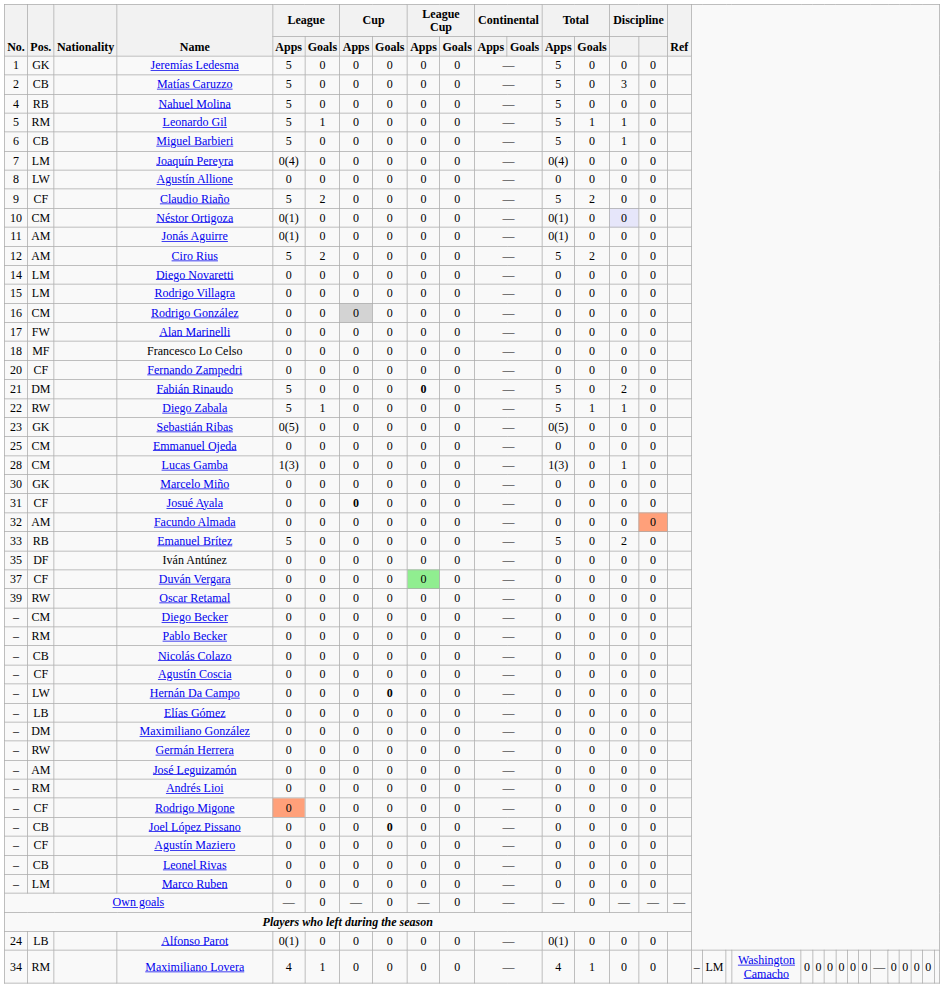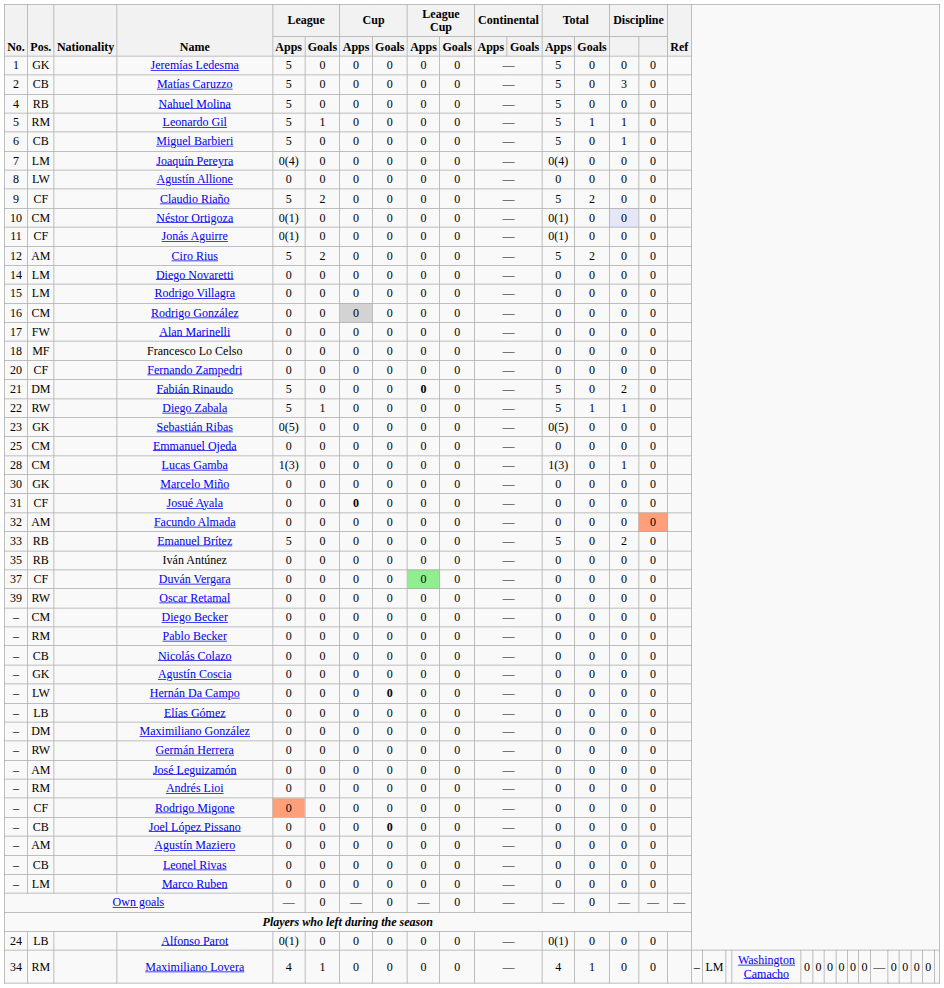 <table class="wikitable" style="text-align:center">
 <tr>
 <th rowspan="2" valign="bottom">No.</th>
 <th rowspan="2" valign="bottom">Pos.</th>
 <th rowspan="2" valign="bottom">Nationality</th>
 <th rowspan="2" valign="bottom" width="200">Name</th>
 <th colspan="2" width="85">League</th>
 <th colspan="2" width="85">Cup</th>
 <th colspan="2" width="85">League Cup</th>
 <th colspan="2" width="85">Continental</th>
 <th colspan="2" width="85">Total</th>
 <th colspan="2" width="85">Discipline</th>
 <th rowspan="2" valign="bottom">Ref</th>
 </tr>
 <tr>
 <th>Apps</th>
 <th>Goals</th>
 <th>Apps</th>
 <th>Goals</th>
 <th>Apps</th>
 <th>Goals</th>
 <th>Apps</th>
 <th>Goals</th>
 <th>Apps</th>
 <th>Goals</th>
 <th></th>
 <th></th>
 </tr>
 <tr>
 <td align="center">1</td>
 <td align="center">GK</td>
 <td align="center"></td>
 <td align="center"><a href='#'>Jeremías Ledesma</a></td>
 <td>5</td>
 <td>0</td>
 <td>0</td>
 <td>0</td>
 <td>0</td>
 <td>0</td>
 <td colspan="2">—</td>
 <td>5</td>
 <td>0</td>
 <td>0</td>
 <td>0</td>
 <td></td>
 </tr>
 <tr>
 <td align="center">2</td>
 <td align="center">CB</td>
 <td align="center"></td>
 <td align="center"><a href='#'>Matías Caruzzo</a></td>
 <td>5</td>
 <td>0</td>
 <td>0</td>
 <td>0</td>
 <td>0</td>
 <td>0</td>
 <td colspan="2">—</td>
 <td>5</td>
 <td>0</td>
 <td>3</td>
 <td>0</td>
 <td></td>
 </tr>
 <tr>
 <td align="center">4</td>
 <td align="center">RB</td>
 <td align="center"></td>
 <td align="center"><a href='#'>Nahuel Molina</a></td>
 <td>5</td>
 <td>0</td>
 <td>0</td>
 <td>0</td>
 <td>0</td>
 <td>0</td>
 <td colspan="2">—</td>
 <td>5</td>
 <td>0</td>
 <td>0</td>
 <td>0</td>
 <td></td>
 </tr>
 <tr>
 <td align="center">5</td>
 <td align="center">RM</td>
 <td align="center"></td>
 <td align="center"><a href='#'>Leonardo Gil</a></td>
 <td>5</td>
 <td>1</td>
 <td>0</td>
 <td>0</td>
 <td>0</td>
 <td>0</td>
 <td colspan="2">—</td>
 <td>5</td>
 <td>1</td>
 <td>1</td>
 <td>0</td>
 <td></td>
 </tr>
 <tr>
 <td align="center">6</td>
 <td align="center">CB</td>
 <td align="center"></td>
 <td align="center"><a href='#'>Miguel Barbieri</a></td>
 <td>5</td>
 <td>0</td>
 <td>0</td>
 <td>0</td>
 <td>0</td>
 <td>0</td>
 <td colspan="2">—</td>
 <td>5</td>
 <td>0</td>
 <td>1</td>
 <td>0</td>
 <td></td>
 </tr>
 <tr>
 <td align="center">7</td>
 <td align="center">LM</td>
 <td align="center"></td>
 <td align="center"><a href='#'>Joaquín Pereyra</a></td>
 <td>0(4)</td>
 <td>0</td>
 <td>0</td>
 <td>0</td>
 <td>0</td>
 <td>0</td>
 <td colspan="2">—</td>
 <td>0(4)</td>
 <td>0</td>
 <td>0</td>
 <td>0</td>
 <td></td>
 </tr>
 <tr>
 <td align="center">8</td>
 <td align="center">LW</td>
 <td align="center"></td>
 <td align="center"><a href='#'>Agustín Allione</a></td>
 <td>0</td>
 <td>0</td>
 <td>0</td>
 <td>0</td>
 <td>0</td>
 <td>0</td>
 <td colspan="2">—</td>
 <td>0</td>
 <td>0</td>
 <td>0</td>
 <td>0</td>
 <td></td>
 </tr>
 <tr>
 <td align="center">9</td>
 <td align="center">CF</td>
 <td align="center"></td>
 <td align="center"><a href='#'>Claudio Riaño</a></td>
 <td>5</td>
 <td>2</td>
 <td>0</td>
 <td>0</td>
 <td>0</td>
 <td>0</td>
 <td colspan="2">—</td>
 <td>5</td>
 <td>2</td>
 <td>0</td>
 <td>0</td>
 <td></td>
 </tr>
 <tr>
 <td align="center">10</td>
 <td align="center">CM</td>
 <td align="center"></td>
 <td align="center"><a href='#'>Néstor Ortigoza</a></td>
 <td>0(1)</td>
 <td>0</td>
 <td>0</td>
 <td>0</td>
 <td>0</td>
 <td>0</td>
 <td colspan="2">—</td>
 <td>0(1)</td>
 <td>0</td>
 <td style="background: lavender;">0</td>
 <td>0</td>
 <td></td>
 </tr>
 <tr>
 <td align="center">11</td>
-<td align="center">AM</td>
+<td align="center">CF</td>
 <td align="center"></td>
 <td align="center"><a href='#'>Jonás Aguirre</a></td>
 <td>0(1)</td>
 <td>0</td>
 <td>0</td>
 <td>0</td>
 <td>0</td>
 <td>0</td>
 <td colspan="2">—</td>
 <td>0(1)</td>
 <td>0</td>
 <td>0</td>
 <td>0</td>
 <td></td>
 </tr>
 <tr>
 <td align="center">12</td>
 <td align="center">AM</td>
 <td align="center"></td>
 <td align="center"><a href='#'>Ciro Rius</a></td>
 <td>5</td>
 <td>2</td>
 <td>0</td>
 <td>0</td>
 <td>0</td>
 <td>0</td>
 <td colspan="2">—</td>
 <td>5</td>
 <td>2</td>
 <td>0</td>
 <td>0</td>
 <td></td>
 </tr>
 <tr>
 <td align="center">14</td>
 <td align="center">LM</td>
 <td align="center"></td>
 <td align="center"><a href='#'>Diego Novaretti</a></td>
 <td>0</td>
 <td>0</td>
 <td>0</td>
 <td>0</td>
 <td>0</td>
 <td>0</td>
 <td colspan="2">—</td>
 <td>0</td>
 <td>0</td>
 <td>0</td>
 <td>0</td>
 <td></td>
 </tr>
 <tr>
 <td align="center">15</td>
 <td align="center">LM</td>
 <td align="center"></td>
 <td align="center"><a href='#'>Rodrigo Villagra</a></td>
 <td>0</td>
 <td>0</td>
 <td>0</td>
 <td>0</td>
 <td>0</td>
 <td>0</td>
 <td colspan="2">—</td>
 <td>0</td>
 <td>0</td>
 <td>0</td>
 <td>0</td>
 <td></td>
 </tr>
 <tr>
 <td align="center">16</td>
 <td align="center">CM</td>
 <td align="center"></td>
 <td align="center"><a href='#'>Rodrigo González</a></td>
 <td>0</td>
 <td>0</td>
 <td style="background: lightgrey;">0</td>
 <td>0</td>
 <td>0</td>
 <td>0</td>
 <td colspan="2">—</td>
 <td>0</td>
 <td>0</td>
 <td>0</td>
 <td>0</td>
 <td></td>
 </tr>
 <tr>
 <td align="center">17</td>
 <td align="center">FW</td>
 <td align="center"></td>
 <td align="center"><a href='#'>Alan Marinelli</a></td>
 <td>0</td>
 <td>0</td>
 <td>0</td>
 <td>0</td>
 <td>0</td>
 <td>0</td>
 <td colspan="2">—</td>
 <td>0</td>
 <td>0</td>
 <td>0</td>
 <td>0</td>
 <td></td>
 </tr>
 <tr>
 <td align="center">18</td>
 <td align="center">MF</td>
 <td align="center"></td>
 <td align="center">Francesco Lo Celso</td>
 <td>0</td>
 <td>0</td>
 <td>0</td>
 <td>0</td>
 <td>0</td>
 <td>0</td>
 <td colspan="2">—</td>
 <td>0</td>
 <td>0</td>
 <td>0</td>
 <td>0</td>
 <td></td>
 </tr>
 <tr>
 <td align="center">20</td>
 <td align="center">CF</td>
 <td align="center"></td>
 <td align="center"><a href='#'>Fernando Zampedri</a></td>
 <td>0</td>
 <td>0</td>
 <td>0</td>
 <td>0</td>
 <td>0</td>
 <td>0</td>
 <td colspan="2">—</td>
 <td>0</td>
 <td>0</td>
 <td>0</td>
 <td>0</td>
 <td></td>
 </tr>
 <tr>
 <td align="center">21</td>
 <td align="center">DM</td>
 <td align="center"></td>
 <td align="center"><a href='#'>Fabián Rinaudo</a></td>
 <td>5</td>
 <td>0</td>
 <td>0</td>
 <td>0</td>
 <td><strong>0</strong></td>
 <td>0</td>
 <td colspan="2">—</td>
 <td>5</td>
 <td>0</td>
 <td>2</td>
 <td>0</td>
 <td></td>
 </tr>
 <tr>
 <td align="center">22</td>
 <td align="center">RW</td>
 <td align="center"></td>
 <td align="center"><a href='#'>Diego Zabala</a></td>
 <td>5</td>
 <td>1</td>
 <td>0</td>
 <td>0</td>
 <td>0</td>
 <td>0</td>
 <td colspan="2">—</td>
 <td>5</td>
 <td>1</td>
 <td>1</td>
 <td>0</td>
 <td></td>
 </tr>
 <tr>
 <td align="center">23</td>
 <td align="center">GK</td>
 <td align="center"></td>
 <td align="center"><a href='#'>Sebastián Ribas</a></td>
 <td>0(5)</td>
 <td>0</td>
 <td>0</td>
 <td>0</td>
 <td>0</td>
 <td>0</td>
 <td colspan="2">—</td>
 <td>0(5)</td>
 <td>0</td>
 <td>0</td>
 <td>0</td>
 <td></td>
 </tr>
 <tr>
 <td align="center">25</td>
 <td align="center">CM</td>
 <td align="center"></td>
 <td align="center"><a href='#'>Emmanuel Ojeda</a></td>
 <td>0</td>
 <td>0</td>
 <td>0</td>
 <td>0</td>
 <td>0</td>
 <td>0</td>
 <td colspan="2">—</td>
 <td>0</td>
 <td>0</td>
 <td>0</td>
 <td>0</td>
 <td></td>
 </tr>
 <tr>
 <td align="center">28</td>
 <td align="center">CM</td>
 <td align="center"></td>
 <td align="center"><a href='#'>Lucas Gamba</a></td>
 <td>1(3)</td>
 <td>0</td>
 <td>0</td>
 <td>0</td>
 <td>0</td>
 <td>0</td>
 <td colspan="2">—</td>
 <td>1(3)</td>
 <td>0</td>
 <td>1</td>
 <td>0</td>
 <td></td>
 </tr>
 <tr>
 <td align="center">30</td>
 <td align="center">GK</td>
 <td align="center"></td>
 <td align="center"><a href='#'>Marcelo Miño</a></td>
 <td>0</td>
 <td>0</td>
 <td>0</td>
 <td>0</td>
 <td>0</td>
 <td>0</td>
 <td colspan="2">—</td>
 <td>0</td>
 <td>0</td>
 <td>0</td>
 <td>0</td>
 <td></td>
 </tr>
 <tr>
 <td align="center">31</td>
 <td align="center">CF</td>
 <td align="center"></td>
 <td align="center"><a href='#'>Josué Ayala</a></td>
 <td>0</td>
 <td>0</td>
 <td><strong>0</strong></td>
 <td>0</td>
 <td>0</td>
 <td>0</td>
 <td colspan="2">—</td>
 <td>0</td>
 <td>0</td>
 <td>0</td>
 <td>0</td>
 <td></td>
 </tr>
 <tr>
 <td align="center">32</td>
 <td align="center">AM</td>
 <td align="center"></td>
 <td align="center"><a href='#'>Facundo Almada</a></td>
 <td>0</td>
 <td>0</td>
 <td>0</td>
 <td>0</td>
 <td>0</td>
 <td>0</td>
 <td colspan="2">—</td>
 <td>0</td>
 <td>0</td>
 <td>0</td>
 <td style="background: lightsalmon;">0</td>
 <td></td>
 </tr>
 <tr>
 <td align="center">33</td>
 <td align="center">RB</td>
 <td align="center"></td>
 <td align="center"><a href='#'>Emanuel Brítez</a></td>
 <td>5</td>
 <td>0</td>
 <td>0</td>
 <td>0</td>
 <td>0</td>
 <td>0</td>
 <td colspan="2">—</td>
 <td>5</td>
 <td>0</td>
 <td>2</td>
 <td>0</td>
 <td></td>
 </tr>
 <tr>
 <td align="center">35</td>
-<td align="center">DF</td>
+<td align="center">RB</td>
 <td align="center"></td>
 <td align="center">Iván Antúnez</td>
 <td>0</td>
 <td>0</td>
 <td>0</td>
 <td>0</td>
 <td>0</td>
 <td>0</td>
 <td colspan="2">—</td>
 <td>0</td>
 <td>0</td>
 <td>0</td>
 <td>0</td>
 <td></td>
 </tr>
 <tr>
 <td align="center">37</td>
 <td align="center">CF</td>
 <td align="center"></td>
 <td align="center"><a href='#'>Duván Vergara</a></td>
 <td>0</td>
 <td>0</td>
 <td>0</td>
 <td>0</td>
 <td style="background: lightgreen;">0</td>
 <td>0</td>
 <td colspan="2">—</td>
 <td>0</td>
 <td>0</td>
 <td>0</td>
 <td>0</td>
 <td></td>
 </tr>
 <tr>
 <td align="center">39</td>
 <td align="center">RW</td>
 <td align="center"></td>
 <td align="center"><a href='#'>Oscar Retamal</a></td>
 <td>0</td>
 <td>0</td>
 <td>0</td>
 <td>0</td>
 <td>0</td>
 <td>0</td>
 <td colspan="2">—</td>
 <td>0</td>
 <td>0</td>
 <td>0</td>
 <td>0</td>
 <td></td>
 </tr>
 <tr>
 <td align="center">–</td>
 <td align="center">CM</td>
 <td align="center"></td>
 <td align="center"><a href='#'>Diego Becker</a></td>
 <td>0</td>
 <td>0</td>
 <td>0</td>
 <td>0</td>
 <td>0</td>
 <td>0</td>
 <td colspan="2">—</td>
 <td>0</td>
 <td>0</td>
 <td>0</td>
 <td>0</td>
 <td></td>
 </tr>
 <tr>
 <td align="center">–</td>
 <td align="center">RM</td>
 <td align="center"></td>
 <td align="center"><a href='#'>Pablo Becker</a></td>
 <td>0</td>
 <td>0</td>
 <td>0</td>
 <td>0</td>
 <td>0</td>
 <td>0</td>
 <td colspan="2">—</td>
 <td>0</td>
 <td>0</td>
 <td>0</td>
 <td>0</td>
 <td></td>
 </tr>
 <tr>
 <td align="center">–</td>
 <td align="center">CB</td>
 <td align="center"></td>
 <td align="center"><a href='#'>Nicolás Colazo</a></td>
 <td>0</td>
 <td>0</td>
 <td>0</td>
 <td>0</td>
 <td>0</td>
 <td>0</td>
 <td colspan="2">—</td>
 <td>0</td>
 <td>0</td>
 <td>0</td>
 <td>0</td>
 <td></td>
 </tr>
 <tr>
 <td align="center">–</td>
-<td align="center">CF</td>
+<td align="center">GK</td>
 <td align="center"></td>
 <td align="center"><a href='#'>Agustín Coscia</a></td>
 <td>0</td>
 <td>0</td>
 <td>0</td>
 <td>0</td>
 <td>0</td>
 <td>0</td>
 <td colspan="2">—</td>
 <td>0</td>
 <td>0</td>
 <td>0</td>
 <td>0</td>
 <td></td>
 </tr>
 <tr>
 <td align="center">–</td>
 <td align="center">LW</td>
 <td align="center"></td>
 <td align="center"><a href='#'>Hernán Da Campo</a></td>
 <td>0</td>
 <td>0</td>
 <td>0</td>
 <td><strong>0</strong></td>
 <td>0</td>
 <td>0</td>
 <td colspan="2">—</td>
 <td>0</td>
 <td>0</td>
 <td>0</td>
 <td>0</td>
 <td></td>
 </tr>
 <tr>
 <td align="center">–</td>
 <td align="center">LB</td>
 <td align="center"></td>
 <td align="center"><a href='#'>Elías Gómez</a></td>
 <td>0</td>
 <td>0</td>
 <td>0</td>
 <td>0</td>
 <td>0</td>
 <td>0</td>
 <td colspan="2">—</td>
 <td>0</td>
 <td>0</td>
 <td>0</td>
 <td>0</td>
 <td></td>
 </tr>
 <tr>
 <td align="center">–</td>
 <td align="center">DM</td>
 <td align="center"></td>
 <td align="center"><a href='#'>Maximiliano González</a></td>
 <td>0</td>
 <td>0</td>
 <td>0</td>
 <td>0</td>
 <td>0</td>
 <td>0</td>
 <td colspan="2">—</td>
 <td>0</td>
 <td>0</td>
 <td>0</td>
 <td>0</td>
 <td></td>
 </tr>
 <tr>
 <td align="center">–</td>
 <td align="center">RW</td>
 <td align="center"></td>
 <td align="center"><a href='#'>Germán Herrera</a></td>
 <td>0</td>
 <td>0</td>
 <td>0</td>
 <td>0</td>
 <td>0</td>
 <td>0</td>
 <td colspan="2">—</td>
 <td>0</td>
 <td>0</td>
 <td>0</td>
 <td>0</td>
 <td></td>
 </tr>
 <tr>
 <td align="center">–</td>
 <td align="center">AM</td>
 <td align="center"></td>
 <td align="center"><a href='#'>José Leguizamón</a></td>
 <td>0</td>
 <td>0</td>
 <td>0</td>
 <td>0</td>
 <td>0</td>
 <td>0</td>
 <td colspan="2">—</td>
 <td>0</td>
 <td>0</td>
 <td>0</td>
 <td>0</td>
 <td></td>
 </tr>
 <tr>
 <td align="center">–</td>
 <td align="center">RM</td>
 <td align="center"></td>
 <td align="center"><a href='#'>Andrés Lioi</a></td>
 <td>0</td>
 <td>0</td>
 <td>0</td>
 <td>0</td>
 <td>0</td>
 <td>0</td>
 <td colspan="2">—</td>
 <td>0</td>
 <td>0</td>
 <td>0</td>
 <td>0</td>
 <td></td>
 </tr>
 <tr>
 <td align="center">–</td>
 <td align="center">CF</td>
 <td align="center"></td>
 <td align="center"><a href='#'>Rodrigo Migone</a></td>
 <td style="background: lightsalmon;">0</td>
 <td>0</td>
 <td>0</td>
 <td>0</td>
 <td>0</td>
 <td>0</td>
 <td colspan="2">—</td>
 <td>0</td>
 <td>0</td>
 <td>0</td>
 <td>0</td>
 <td></td>
 </tr>
 <tr>
 <td align="center">–</td>
 <td align="center">CB</td>
 <td align="center"></td>
 <td align="center"><a href='#'>Joel López Pissano</a></td>
 <td>0</td>
 <td>0</td>
 <td>0</td>
 <td><strong>0</strong></td>
 <td>0</td>
 <td>0</td>
 <td colspan="2">—</td>
 <td>0</td>
 <td>0</td>
 <td>0</td>
 <td>0</td>
 <td></td>
 </tr>
 <tr>
 <td align="center">–</td>
-<td align="center">CF</td>
+<td align="center">AM</td>
 <td align="center"></td>
 <td align="center"><a href='#'>Agustín Maziero</a></td>
 <td>0</td>
 <td>0</td>
 <td>0</td>
 <td>0</td>
 <td>0</td>
 <td>0</td>
 <td colspan="2">—</td>
 <td>0</td>
 <td>0</td>
 <td>0</td>
 <td>0</td>
 <td></td>
 </tr>
 <tr>
 <td align="center">–</td>
 <td align="center">CB</td>
 <td align="center"></td>
 <td align="center"><a href='#'>Leonel Rivas</a></td>
 <td>0</td>
 <td>0</td>
 <td>0</td>
 <td>0</td>
 <td>0</td>
 <td>0</td>
 <td colspan="2">—</td>
 <td>0</td>
 <td>0</td>
 <td>0</td>
 <td>0</td>
 <td></td>
 </tr>
 <tr>
 <td align="center">–</td>
 <td align="center">LM</td>
 <td align="center"></td>
 <td align="center"><a href='#'>Marco Ruben</a></td>
 <td>0</td>
 <td>0</td>
 <td>0</td>
 <td>0</td>
 <td>0</td>
 <td>0</td>
 <td colspan="2">—</td>
 <td>0</td>
 <td>0</td>
 <td>0</td>
 <td>0</td>
 <td></td>
 </tr>
 <tr>
 <td colspan="4" align="center"><a href='#'>Own goals</a></td>
 <td>—</td>
 <td>0</td>
 <td>—</td>
 <td>0</td>
 <td>—</td>
 <td>0</td>
 <td colspan="2">—</td>
 <td>—</td>
 <td>0</td>
 <td>—</td>
 <td>—</td>
 <td>—</td>
 </tr>
 <tr>
 <td colspan="17" align="center"><strong><em>Players who left during the season</em></strong></td>
 </tr>
 <tr>
 <td align="center">24</td>
 <td align="center">LB</td>
 <td align="center"></td>
 <td align="center"><a href='#'>Alfonso Parot</a></td>
 <td>0(1)</td>
 <td>0</td>
 <td>0</td>
 <td>0</td>
 <td>0</td>
 <td>0</td>
 <td colspan="2">—</td>
 <td>0(1)</td>
 <td>0</td>
 <td>0</td>
 <td>0</td>
 <td></td>
 </tr>
 <tr>
 <td align="center">34</td>
 <td align="center">RM</td>
 <td align="center"></td>
 <td align="center"><a href='#'>Maximiliano Lovera</a></td>
 <td>4</td>
 <td>1</td>
 <td>0</td>
 <td>0</td>
 <td>0</td>
 <td>0</td>
 <td colspan="2">—</td>
 <td>4</td>
 <td>1</td>
 <td>0</td>
 <td>0</td>
 <td></td>
 <td align="center">–</td>
 <td align="center">LM</td>
 <td align="center"></td>
 <td align="center"><a href='#'>Washington Camacho</a></td>
 <td>0</td>
 <td>0</td>
 <td>0</td>
 <td>0</td>
 <td>0</td>
 <td>0</td>
 <td colspan="2">—</td>
 <td>0</td>
 <td>0</td>
 <td>0</td>
 <td>0</td>
 <td></td>
 </tr>
 </table>
